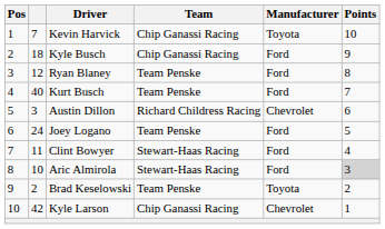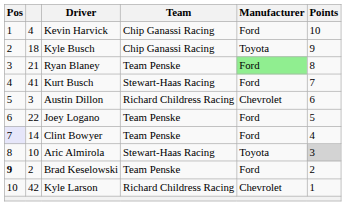 <table class="wikitable" style="font-size:98%">
 <tr>
 <th>Pos</th>
 <th></th>
 <th>Driver</th>
 <th>Team</th>
 <th>Manufacturer</th>
 <th>Points</th>
 </tr>
 <tr>
 <td>1</td>
-<td>7</td>
+<td>4</td>
 <td>Kevin Harvick</td>
 <td>Chip Ganassi Racing</td>
-<td>Toyota</td>
+<td>Ford</td>
 <td>10</td>
 </tr>
 <tr>
 <td>2</td>
 <td>18</td>
 <td>Kyle Busch</td>
 <td>Chip Ganassi Racing</td>
-<td>Ford</td>
+<td>Toyota</td>
 <td>9</td>
 </tr>
 <tr>
 <td>3</td>
-<td>12</td>
+<td>21</td>
 <td>Ryan Blaney</td>
 <td>Team Penske</td>
-<td>Ford</td>
+<td style="background: lightgreen;">Ford</td>
 <td>8</td>
 </tr>
 <tr>
 <td>4</td>
-<td>40</td>
+<td>41</td>
 <td>Kurt Busch</td>
-<td>Team Penske</td>
+<td>Stewart-Haas Racing</td>
 <td>Ford</td>
 <td>7</td>
 </tr>
 <tr>
 <td>5</td>
 <td>3</td>
 <td>Austin Dillon</td>
 <td>Richard Childress Racing</td>
 <td>Chevrolet</td>
 <td>6</td>
 </tr>
 <tr>
 <td>6</td>
-<td>24</td>
+<td>22</td>
 <td>Joey Logano</td>
 <td>Team Penske</td>
 <td>Ford</td>
 <td>5</td>
 </tr>
 <tr>
-<td>7</td>
-<td>11</td>
+<td style="background: lavender;">7</td>
+<td>14</td>
 <td>Clint Bowyer</td>
-<td>Stewart-Haas Racing</td>
+<td>Team Penske</td>
 <td>Ford</td>
 <td>4</td>
 </tr>
 <tr>
 <td>8</td>
 <td>10</td>
 <td>Aric Almirola</td>
 <td>Stewart-Haas Racing</td>
-<td>Ford</td>
+<td>Toyota</td>
 <td style="background: lightgrey;">3</td>
 </tr>
 <tr>
-<td>9</td>
+<td><strong>9</strong></td>
 <td>2</td>
 <td>Brad Keselowski</td>
 <td>Team Penske</td>
-<td>Toyota</td>
+<td>Ford</td>
 <td>2</td>
 </tr>
 <tr>
 <td>10</td>
 <td>42</td>
 <td>Kyle Larson</td>
-<td>Chip Ganassi Racing</td>
+<td>Richard Childress Racing</td>
 <td>Chevrolet</td>
 <td>1</td>
 </tr>
 <tr>
 <th colspan="6"></th>
 </tr>
 </table>
